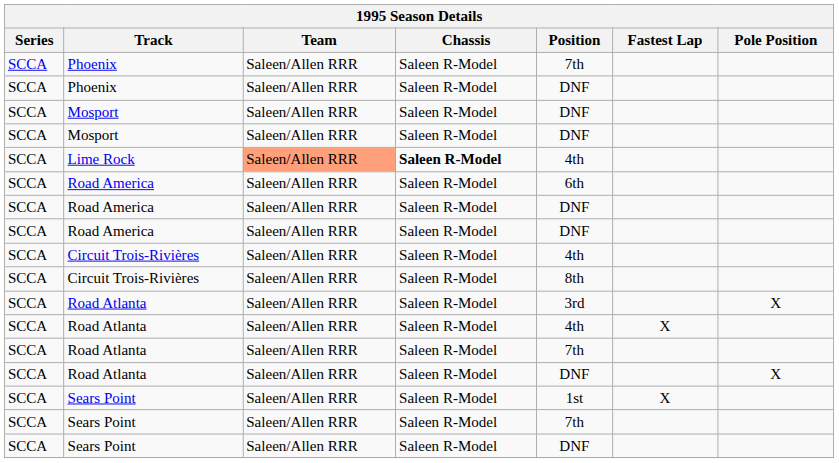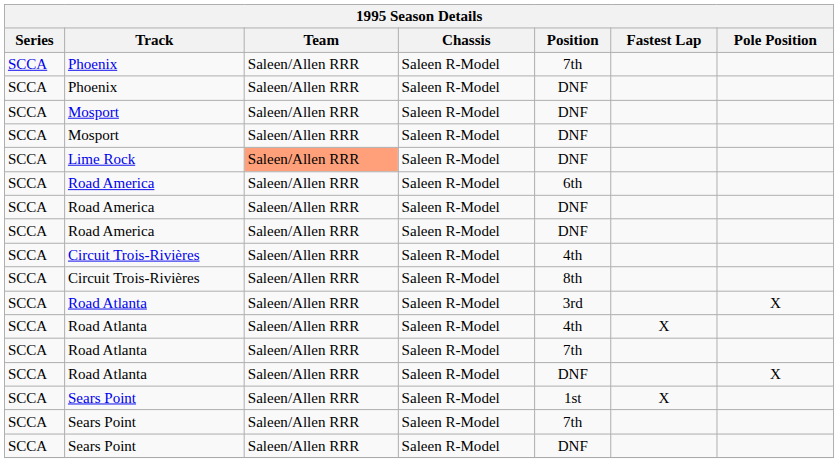 <table class="wikitable collapsible collapsed">
 <tr>
 <th colspan="7" width="875px">1995 Season Details</th>
 </tr>
 <tr>
 <th scope="col">Series</th>
 <th scope="col">Track</th>
 <th scope="col">Team</th>
 <th scope="col">Chassis</th>
 <th scope="col">Position</th>
 <th scope="col">Fastest Lap</th>
 <th scope="col">Pole Position</th>
 </tr>
 <tr>
 <td><a href='#'>SCCA</a></td>
 <td><a href='#'>Phoenix</a></td>
 <td>Saleen/Allen RRR</td>
 <td>Saleen R-Model</td>
 <td style="text-align:center">7th</td>
 <td style="text-align:center"></td>
 <td style="text-align:center"></td>
 </tr>
 <tr>
 <td>SCCA</td>
 <td>Phoenix</td>
 <td>Saleen/Allen RRR</td>
 <td>Saleen R-Model</td>
 <td style="text-align:center">DNF</td>
 <td style="text-align:center"></td>
 <td style="text-align:center"></td>
 </tr>
 <tr>
 <td>SCCA</td>
 <td><a href='#'>Mosport</a></td>
 <td>Saleen/Allen RRR</td>
 <td>Saleen R-Model</td>
 <td style="text-align:center">DNF</td>
 <td style="text-align:center"></td>
 <td style="text-align:center"></td>
 </tr>
 <tr>
 <td>SCCA</td>
 <td>Mosport</td>
 <td>Saleen/Allen RRR</td>
 <td>Saleen R-Model</td>
 <td style="text-align:center">DNF</td>
 <td style="text-align:center"></td>
 <td style="text-align:center"></td>
 </tr>
 <tr>
 <td>SCCA</td>
 <td><a href='#'>Lime Rock</a></td>
 <td style="background: lightsalmon;">Saleen/Allen RRR</td>
-<td><strong>Saleen R-Model</strong></td>
-<td style="text-align:center">4th</td>
+<td>Saleen R-Model</td>
+<td style="text-align:center">DNF</td>
 <td style="text-align:center"></td>
 <td style="text-align:center"></td>
 </tr>
 <tr>
 <td>SCCA</td>
 <td><a href='#'>Road America</a></td>
 <td>Saleen/Allen RRR</td>
 <td>Saleen R-Model</td>
 <td style="text-align:center">6th</td>
 <td style="text-align:center"></td>
 <td style="text-align:center"></td>
 </tr>
 <tr>
 <td>SCCA</td>
 <td>Road America</td>
 <td>Saleen/Allen RRR</td>
 <td>Saleen R-Model</td>
 <td style="text-align:center">DNF</td>
 <td style="text-align:center"></td>
 <td style="text-align:center"></td>
 </tr>
 <tr>
 <td>SCCA</td>
 <td>Road America</td>
 <td>Saleen/Allen RRR</td>
 <td>Saleen R-Model</td>
 <td style="text-align:center">DNF</td>
 <td style="text-align:center"></td>
 <td style="text-align:center"></td>
 </tr>
 <tr>
 <td>SCCA</td>
 <td><a href='#'>Circuit Trois-Rivières</a></td>
 <td>Saleen/Allen RRR</td>
 <td>Saleen R-Model</td>
 <td style="text-align:center">4th</td>
 <td style="text-align:center"></td>
 <td style="text-align:center"></td>
 </tr>
 <tr>
 <td>SCCA</td>
 <td>Circuit Trois-Rivières</td>
 <td>Saleen/Allen RRR</td>
 <td>Saleen R-Model</td>
 <td style="text-align:center">8th</td>
 <td style="text-align:center"></td>
 <td style="text-align:center"></td>
 </tr>
 <tr>
 <td>SCCA</td>
 <td><a href='#'>Road Atlanta</a></td>
 <td>Saleen/Allen RRR</td>
 <td>Saleen R-Model</td>
 <td style="text-align:center">3rd</td>
 <td style="text-align:center"></td>
 <td style="text-align:center">X</td>
 </tr>
 <tr>
 <td>SCCA</td>
 <td>Road Atlanta</td>
 <td>Saleen/Allen RRR</td>
 <td>Saleen R-Model</td>
 <td style="text-align:center">4th</td>
 <td style="text-align:center">X</td>
 <td style="text-align:center"></td>
 </tr>
 <tr>
 <td>SCCA</td>
 <td>Road Atlanta</td>
 <td>Saleen/Allen RRR</td>
 <td>Saleen R-Model</td>
 <td style="text-align:center">7th</td>
 <td style="text-align:center"></td>
 <td style="text-align:center"></td>
 </tr>
 <tr>
 <td>SCCA</td>
 <td>Road Atlanta</td>
 <td>Saleen/Allen RRR</td>
 <td>Saleen R-Model</td>
 <td style="text-align:center">DNF</td>
 <td style="text-align:center"></td>
 <td style="text-align:center">X</td>
 </tr>
 <tr>
 <td>SCCA</td>
 <td><a href='#'>Sears Point</a></td>
 <td>Saleen/Allen RRR</td>
 <td>Saleen R-Model</td>
 <td style="text-align:center">1st</td>
 <td style="text-align:center">X</td>
 <td style="text-align:center"></td>
 </tr>
 <tr>
 <td>SCCA</td>
 <td>Sears Point</td>
 <td>Saleen/Allen RRR</td>
 <td>Saleen R-Model</td>
 <td style="text-align:center">7th</td>
 <td style="text-align:center"></td>
 <td style="text-align:center"></td>
 </tr>
 <tr>
 <td>SCCA</td>
 <td>Sears Point</td>
 <td>Saleen/Allen RRR</td>
 <td>Saleen R-Model</td>
 <td style="text-align:center">DNF</td>
 <td style="text-align:center"></td>
 <td style="text-align:center"></td>
 </tr>
 <tr>
 </tr>
 </table>
